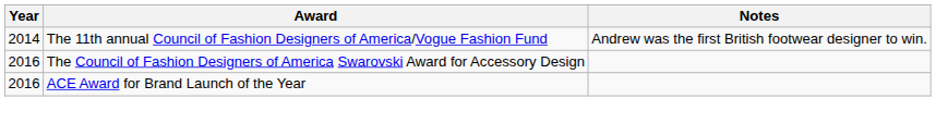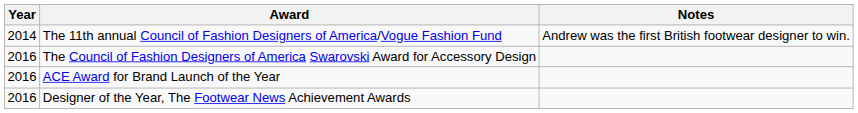 <table class="wikitable sortable">
 <tr>
 <th>Year</th>
 <th>Award</th>
 <th>Notes</th>
 </tr>
 <tr>
 <td>2014</td>
 <td>The 11th annual <a href='#'>Council of Fashion Designers of America</a>/<a href='#'>Vogue Fashion Fund</a></td>
 <td>Andrew was the first British footwear designer to win.</td>
 </tr>
 <tr>
 <td>2016</td>
 <td>The <a href='#'>Council of Fashion Designers of America</a> <a href='#'>Swarovski</a> Award for Accessory Design</td>
 <td></td>
 </tr>
 <tr>
 <td>2016</td>
 <td><a href='#'>ACE Award</a> for Brand Launch of the Year</td>
 <td></td>
 </tr>
+<tr>
+<td>2016</td>
+<td>Designer of the Year, The <a href='#'>Footwear News</a> Achievement Awards</td>
+<td></td>
+</tr>
 </table>
